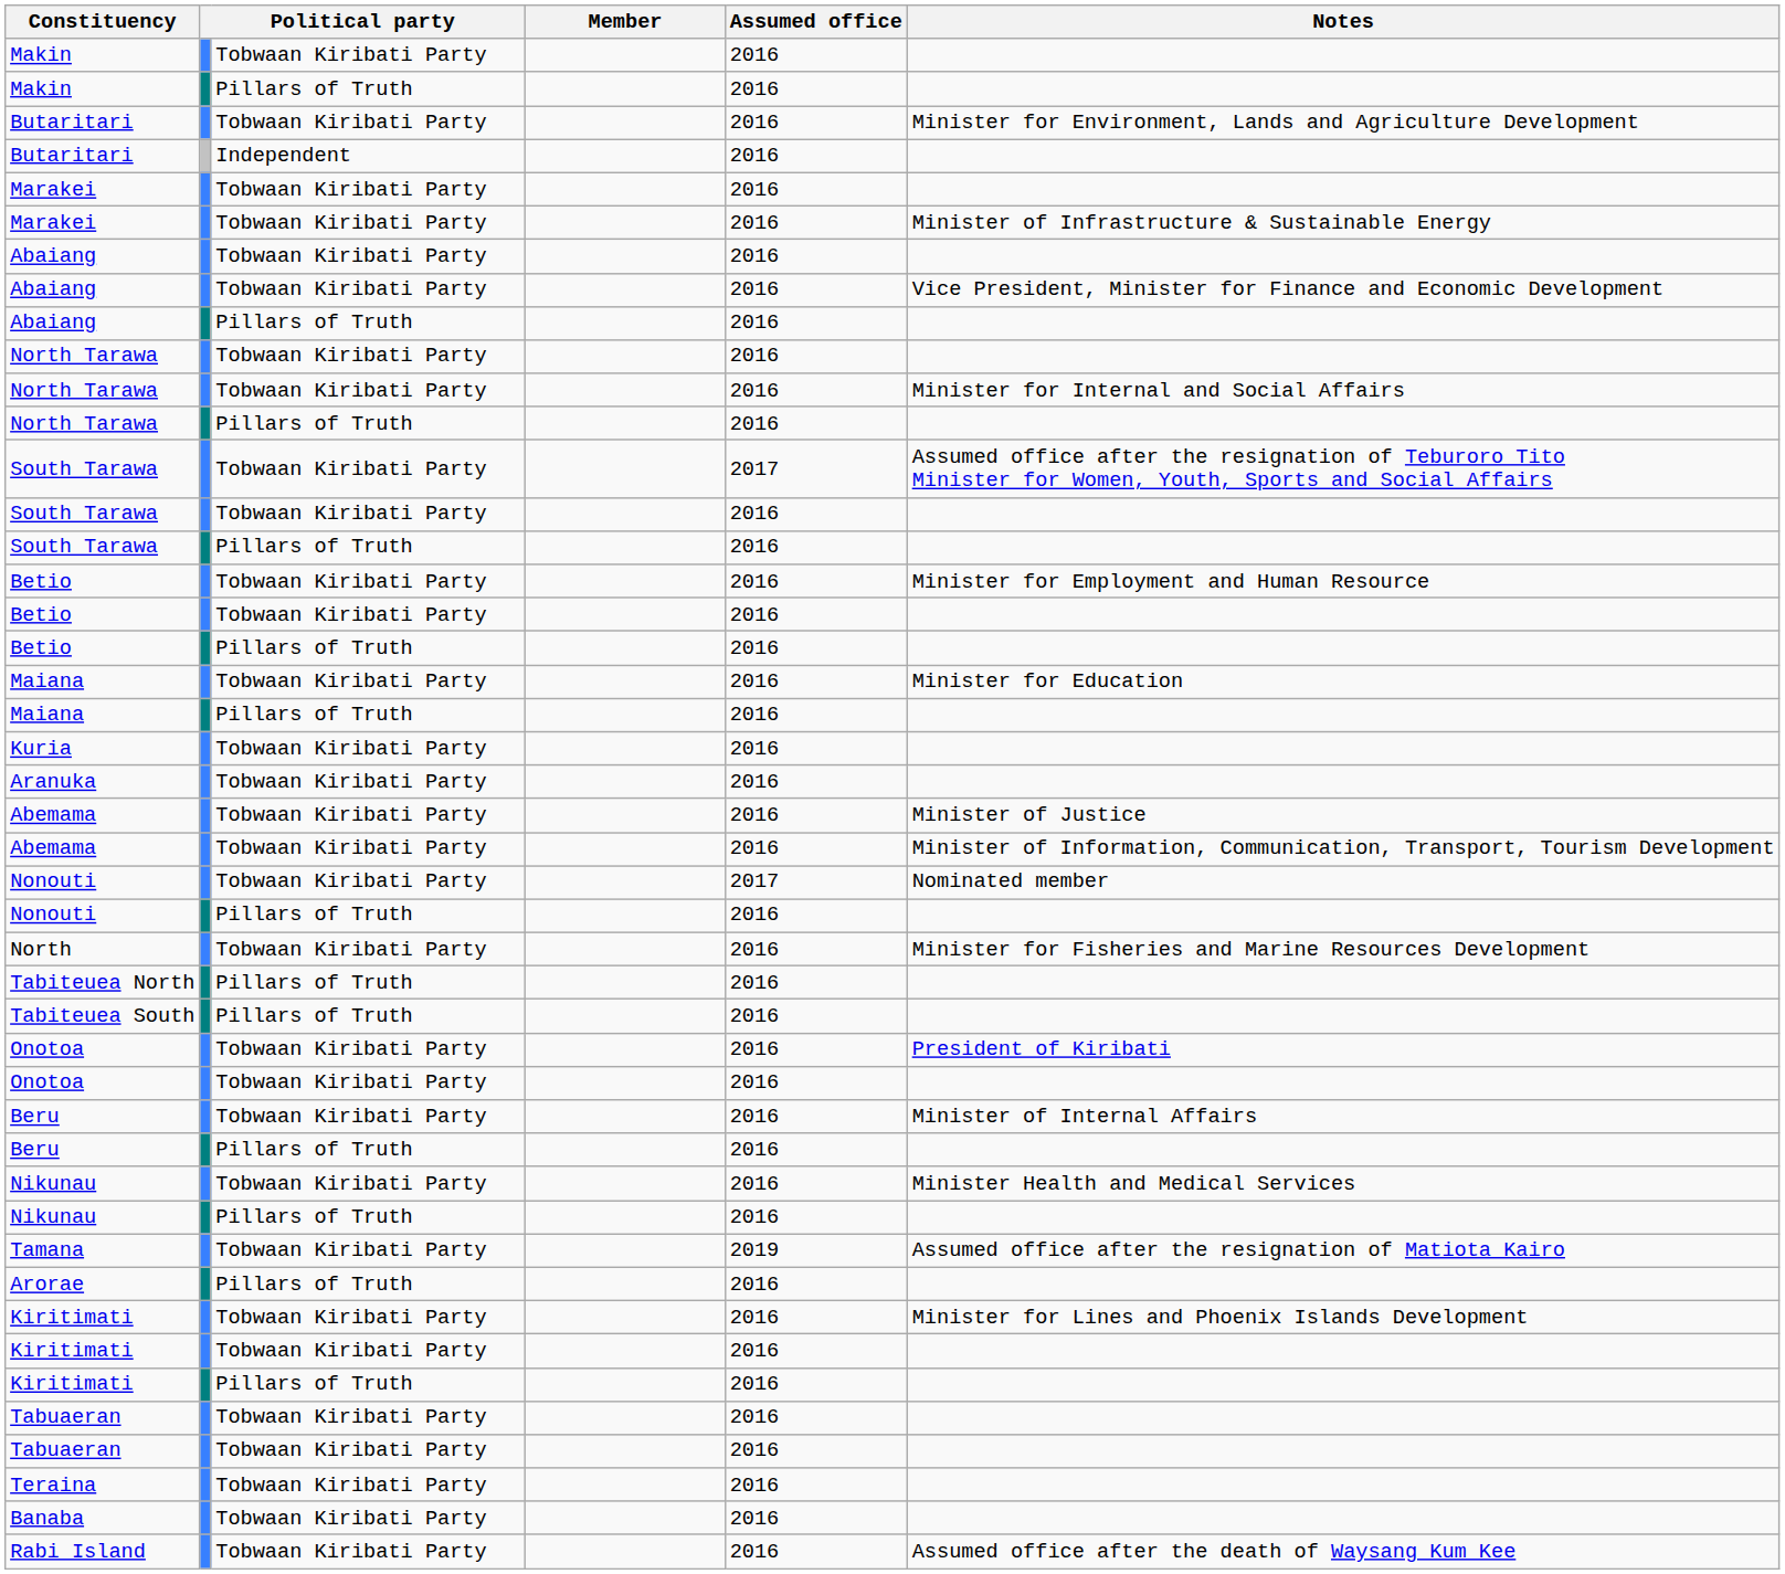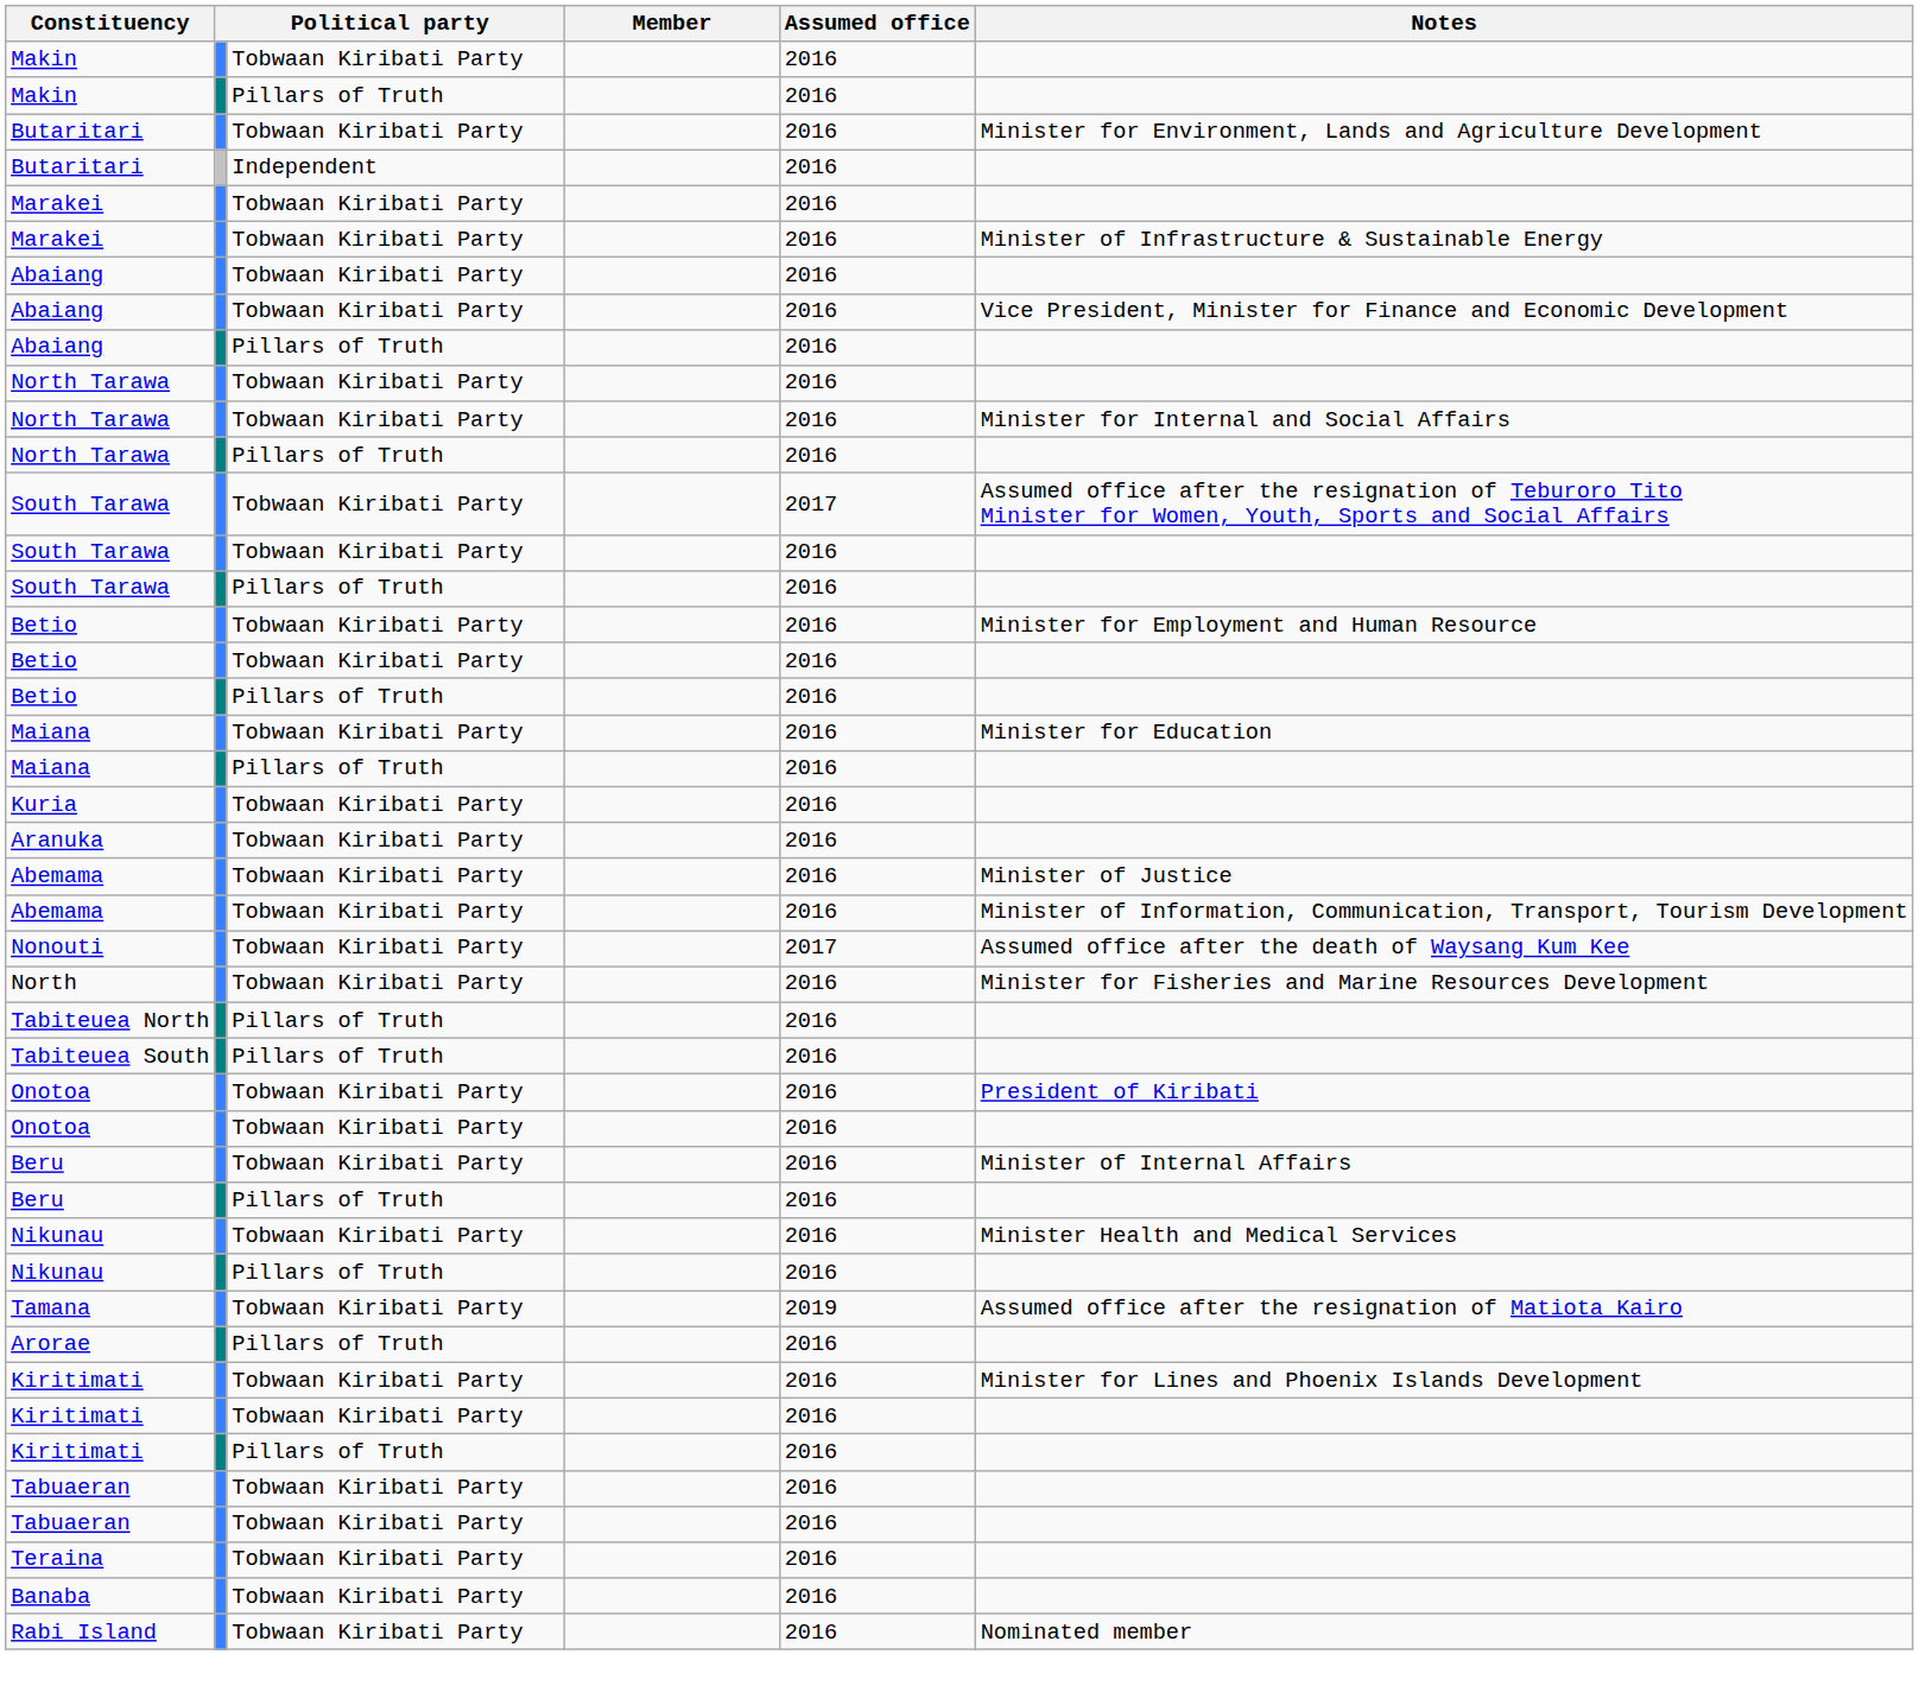 <table class="wikitable sortable">
 <tr>
 <th>Constituency</th>
 <th colspan="2" width="200px">Political party</th>
 <th width="120px">Member</th>
 <th>Assumed office</th>
 <th>Notes</th>
 </tr>
 <tr>
 <td><a href='#'>Makin</a></td>
 <td style="background-color:#3780FF"></td>
 <td>Tobwaan Kiribati Party</td>
 <td></td>
 <td>2016</td>
 <td></td>
 </tr>
 <tr>
 <td><a href='#'>Makin</a></td>
 <td style="background-color:#008080"></td>
 <td>Pillars of Truth</td>
 <td></td>
 <td>2016</td>
 <td></td>
 </tr>
 <tr>
 <td><a href='#'>Butaritari</a></td>
 <td style="background-color:#3780FF"></td>
 <td>Tobwaan Kiribati Party</td>
 <td></td>
 <td>2016</td>
 <td>Minister for Environment, Lands and Agriculture Development</td>
 </tr>
 <tr>
 <td><a href='#'>Butaritari</a></td>
 <td style="background-color:#C2C2C2"></td>
 <td>Independent</td>
 <td></td>
 <td>2016</td>
 <td></td>
 </tr>
 <tr>
 <td><a href='#'>Marakei</a></td>
 <td style="background-color:#3780FF"></td>
 <td>Tobwaan Kiribati Party</td>
 <td></td>
 <td>2016</td>
 <td></td>
 </tr>
 <tr>
 <td><a href='#'>Marakei</a></td>
 <td style="background-color:#3780FF"></td>
 <td>Tobwaan Kiribati Party</td>
 <td></td>
 <td>2016</td>
 <td>Minister of Infrastructure & Sustainable Energy</td>
 </tr>
 <tr>
 <td><a href='#'>Abaiang</a></td>
 <td style="background-color:#3780FF"></td>
 <td>Tobwaan Kiribati Party</td>
 <td></td>
 <td>2016</td>
 <td></td>
 </tr>
 <tr>
 <td><a href='#'>Abaiang</a></td>
 <td style="background-color:#3780FF"></td>
 <td>Tobwaan Kiribati Party</td>
 <td></td>
 <td>2016</td>
 <td>Vice President, Minister for Finance and Economic Development</td>
 </tr>
 <tr>
 <td><a href='#'>Abaiang</a></td>
 <td style="background-color:#008080"></td>
 <td>Pillars of Truth</td>
 <td></td>
 <td>2016</td>
 <td></td>
 </tr>
 <tr>
 <td><a href='#'>North Tarawa</a></td>
 <td style="background-color:#3780FF"></td>
 <td>Tobwaan Kiribati Party</td>
 <td></td>
 <td>2016</td>
 <td></td>
 </tr>
 <tr>
 <td><a href='#'>North Tarawa</a></td>
 <td style="background-color:#3780FF"></td>
 <td>Tobwaan Kiribati Party</td>
 <td></td>
 <td>2016</td>
 <td>Minister for Internal and Social Affairs</td>
 </tr>
 <tr>
 <td><a href='#'>North Tarawa</a></td>
 <td style="background-color:#008080"></td>
 <td>Pillars of Truth</td>
 <td></td>
 <td>2016</td>
 <td></td>
 </tr>
 <tr>
 <td><a href='#'>South Tarawa</a></td>
 <td style="background-color:#3780FF"></td>
 <td>Tobwaan Kiribati Party</td>
 <td></td>
 <td>2017</td>
 <td>Assumed office after the resignation of <a href='#'>Teburoro Tito</a><br><a href='#'>Minister for Women, Youth, Sports and Social Affairs</a></td>
 </tr>
 <tr>
 <td><a href='#'>South Tarawa</a></td>
 <td style="background-color:#3780FF"></td>
 <td>Tobwaan Kiribati Party</td>
 <td></td>
 <td>2016</td>
 <td></td>
 </tr>
 <tr>
 <td><a href='#'>South Tarawa</a></td>
 <td style="background-color:#008080"></td>
 <td>Pillars of Truth</td>
 <td></td>
 <td>2016</td>
 <td></td>
 </tr>
 <tr>
 <td><a href='#'>Betio</a></td>
 <td style="background-color:#3780FF"></td>
 <td>Tobwaan Kiribati Party</td>
 <td></td>
 <td>2016</td>
 <td>Minister for Employment and Human Resource</td>
 </tr>
 <tr>
 <td><a href='#'>Betio</a></td>
 <td style="background-color:#3780FF"></td>
 <td>Tobwaan Kiribati Party</td>
 <td></td>
 <td>2016</td>
 <td></td>
 </tr>
 <tr>
 <td><a href='#'>Betio</a></td>
 <td style="background-color:#008080"></td>
 <td>Pillars of Truth</td>
 <td></td>
 <td>2016</td>
 <td></td>
 </tr>
 <tr>
 <td><a href='#'>Maiana</a></td>
 <td style="background-color:#3780FF"></td>
 <td>Tobwaan Kiribati Party</td>
 <td></td>
 <td>2016</td>
 <td>Minister for Education</td>
 </tr>
 <tr>
 <td><a href='#'>Maiana</a></td>
 <td style="background-color:#008080"></td>
 <td>Pillars of Truth</td>
 <td></td>
 <td>2016</td>
 <td></td>
 </tr>
 <tr>
 <td><a href='#'>Kuria</a></td>
 <td style="background-color:#3780FF"></td>
 <td>Tobwaan Kiribati Party</td>
 <td></td>
 <td>2016</td>
 <td></td>
 </tr>
 <tr>
 <td><a href='#'>Aranuka</a></td>
 <td style="background-color:#3780FF"></td>
 <td>Tobwaan Kiribati Party</td>
 <td></td>
 <td>2016</td>
 <td></td>
 </tr>
 <tr>
 <td><a href='#'>Abemama</a></td>
 <td style="background-color:#3780FF"></td>
 <td>Tobwaan Kiribati Party</td>
 <td></td>
 <td>2016</td>
 <td>Minister of Justice</td>
 </tr>
 <tr>
 <td><a href='#'>Abemama</a></td>
 <td style="background-color:#3780FF"></td>
 <td>Tobwaan Kiribati Party</td>
 <td></td>
 <td>2016</td>
 <td>Minister of Information, Communication, Transport, Tourism Development</td>
 </tr>
 <tr>
 <td><a href='#'>Nonouti</a></td>
 <td style="background-color:#3780FF"></td>
 <td>Tobwaan Kiribati Party</td>
 <td></td>
 <td>2017</td>
-<td>Nominated member</td>
-</tr>
-<tr>
-<td><a href='#'>Nonouti</a></td>
-<td style="background-color:#008080"></td>
-<td>Pillars of Truth</td>
-<td></td>
-<td>2016</td>
-<td></td>
+<td>Assumed office after the death of <a href='#'>Waysang Kum Kee</a></td>
 </tr>
 <tr>
 <td>North</td>
 <td style="background-color:#3780FF"></td>
 <td>Tobwaan Kiribati Party</td>
 <td></td>
 <td>2016</td>
 <td>Minister for Fisheries and Marine Resources Development</td>
 </tr>
 <tr>
 <td><a href='#'>Tabiteuea</a> North</td>
 <td style="background-color:#008080"></td>
 <td>Pillars of Truth</td>
 <td></td>
 <td>2016</td>
 <td></td>
 </tr>
 <tr>
 <td><a href='#'>Tabiteuea</a> South</td>
 <td style="background-color:#008080"></td>
 <td>Pillars of Truth</td>
 <td></td>
 <td>2016</td>
 <td></td>
 </tr>
 <tr>
 <td><a href='#'>Onotoa</a></td>
 <td style="background-color:#3780FF"></td>
 <td>Tobwaan Kiribati Party</td>
 <td></td>
 <td>2016</td>
 <td><a href='#'>President of Kiribati</a></td>
 </tr>
 <tr>
 <td><a href='#'>Onotoa</a></td>
 <td style="background-color:#3780FF"></td>
 <td>Tobwaan Kiribati Party</td>
 <td></td>
 <td>2016</td>
 <td></td>
 </tr>
 <tr>
 <td><a href='#'>Beru</a></td>
 <td style="background-color:#3780FF"></td>
 <td>Tobwaan Kiribati Party</td>
 <td></td>
 <td>2016</td>
 <td>Minister of Internal Affairs</td>
 </tr>
 <tr>
 <td><a href='#'>Beru</a></td>
 <td style="background-color:#008080"></td>
 <td>Pillars of Truth</td>
 <td></td>
 <td>2016</td>
 <td></td>
 </tr>
 <tr>
 <td><a href='#'>Nikunau</a></td>
 <td style="background-color:#3780FF"></td>
 <td>Tobwaan Kiribati Party</td>
 <td></td>
 <td>2016</td>
 <td>Minister Health and Medical Services</td>
 </tr>
 <tr>
 <td><a href='#'>Nikunau</a></td>
 <td style="background-color:#008080"></td>
 <td>Pillars of Truth</td>
 <td></td>
 <td>2016</td>
 <td></td>
 </tr>
 <tr>
 <td><a href='#'>Tamana</a></td>
 <td style="background-color:#3780FF"></td>
 <td>Tobwaan Kiribati Party</td>
 <td></td>
 <td>2019</td>
 <td>Assumed office after the resignation of <a href='#'>Matiota Kairo</a></td>
 </tr>
 <tr>
 <td><a href='#'>Arorae</a></td>
 <td style="background-color:#008080"></td>
 <td>Pillars of Truth</td>
 <td></td>
 <td>2016</td>
 <td></td>
 </tr>
 <tr>
 <td><a href='#'>Kiritimati</a></td>
 <td style="background-color:#3780FF"></td>
 <td>Tobwaan Kiribati Party</td>
 <td></td>
 <td>2016</td>
 <td>Minister for Lines and Phoenix Islands Development</td>
 </tr>
 <tr>
 <td><a href='#'>Kiritimati</a></td>
 <td style="background-color:#3780FF"></td>
 <td>Tobwaan Kiribati Party</td>
 <td></td>
 <td>2016</td>
 <td></td>
 </tr>
 <tr>
 <td><a href='#'>Kiritimati</a></td>
 <td style="background-color:#008080"></td>
 <td>Pillars of Truth</td>
 <td></td>
 <td>2016</td>
 <td></td>
 </tr>
 <tr>
 <td><a href='#'>Tabuaeran</a></td>
 <td style="background-color:#3780FF"></td>
 <td>Tobwaan Kiribati Party</td>
 <td></td>
 <td>2016</td>
 <td></td>
 </tr>
 <tr>
 <td><a href='#'>Tabuaeran</a></td>
 <td style="background-color:#3780FF"></td>
 <td>Tobwaan Kiribati Party</td>
 <td></td>
 <td>2016</td>
 <td></td>
 </tr>
 <tr>
 <td><a href='#'>Teraina</a></td>
 <td style="background-color:#3780FF"></td>
 <td>Tobwaan Kiribati Party</td>
 <td></td>
 <td>2016</td>
 <td></td>
 </tr>
 <tr>
 <td><a href='#'>Banaba</a></td>
 <td style="background-color:#3780FF"></td>
 <td>Tobwaan Kiribati Party</td>
 <td></td>
 <td>2016</td>
 <td></td>
 </tr>
 <tr>
 <td><a href='#'>Rabi Island</a></td>
 <td style="background-color:#3780FF"></td>
 <td>Tobwaan Kiribati Party</td>
 <td></td>
 <td>2016</td>
-<td>Assumed office after the death of <a href='#'>Waysang Kum Kee</a></td>
+<td>Nominated member</td>
 </tr>
 </table>
